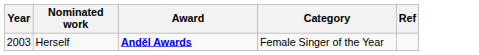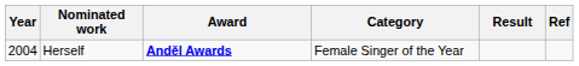 <table class="wikitable">
 <tr>
 <th width="1">Year</th>
 <th width="120">Nominated work</th>
 <th width="200">Award</th>
 <th width="200">Category</th>
+<th width="75">Result</th>
 <th width="1">Ref</th>
 </tr>
 <tr>
-<td>2003</td>
+<td>2004</td>
 <td>Herself</td>
 <td><strong><a href='#'>Anděl Awards</a></strong></td>
 <td>Female Singer of the Year</td>
 <td></td>
+<td></td>
 </tr>
 </table>
